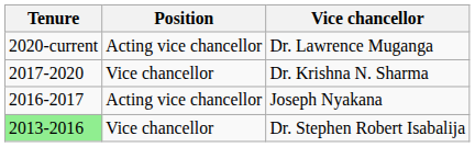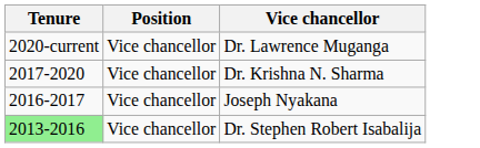 <table class="wikitable">
 <tr>
 <th>Tenure</th>
 <th>Position</th>
 <th>Vice chancellor</th>
 </tr>
 <tr>
 <td>2020-current</td>
-<td>Acting vice chancellor</td>
+<td>Vice chancellor</td>
 <td>Dr. Lawrence Muganga</td>
 </tr>
 <tr>
 <td>2017-2020</td>
 <td>Vice chancellor</td>
 <td>Dr. Krishna N. Sharma</td>
 </tr>
 <tr>
 <td>2016-2017</td>
-<td>Acting vice chancellor</td>
+<td>Vice chancellor</td>
 <td>Joseph Nyakana</td>
 </tr>
 <tr>
 <td style="background: lightgreen;">2013-2016</td>
 <td>Vice chancellor</td>
 <td>Dr. Stephen Robert Isabalija</td>
 </tr>
 </table>
